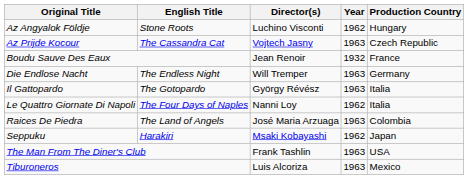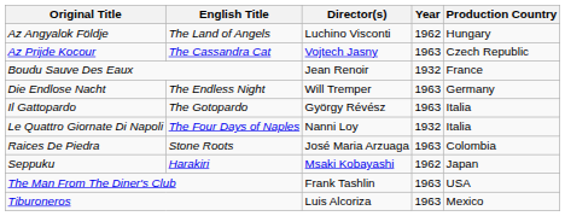 <table class="wikitable sortable">
 <tr>
 <th>Original Title</th>
 <th>English Title</th>
 <th>Director(s)</th>
 <th>Year</th>
 <th>Production Country</th>
 </tr>
 <tr>
 <td><em>Az Angyalok Földje</em></td>
-<td><em>Stone Roots</em></td>
+<td><em>The Land of Angels</em></td>
 <td>Luchino Visconti</td>
 <td>1962</td>
 <td>Hungary</td>
 </tr>
 <tr>
 <td><em><a href='#'>Az Prijde Kocour</a></em></td>
 <td><em><a href='#'>The Cassandra Cat</a></em></td>
 <td><a href='#'>Vojtech Jasny</a></td>
 <td>1963</td>
 <td>Czech Republic</td>
 </tr>
 <tr>
 <td colspan="2"><em>Boudu Sauve Des Eaux</em></td>
 <td>Jean Renoir</td>
 <td>1932</td>
 <td>France</td>
 </tr>
 <tr>
 <td><em>Die Endlose Nacht</em></td>
 <td><em>The Endless Night</em></td>
 <td>Will Tremper</td>
 <td>1963</td>
 <td>Germany</td>
 </tr>
 <tr>
 <td><em>Il Gattopardo</em></td>
 <td><em>The Gotopardo</em></td>
 <td>György Révész</td>
 <td>1963</td>
 <td>Italia</td>
 </tr>
 <tr>
 <td><em>Le Quattro Giornate Di Napoli</em></td>
 <td><em><a href='#'>The Four Days of Naples</a></em></td>
 <td>Nanni Loy</td>
-<td>1962</td>
+<td>1932</td>
 <td>Italia</td>
 </tr>
 <tr>
 <td><em>Raices De Piedra</em></td>
-<td><em>The Land of Angels</em></td>
+<td><em>Stone Roots</em></td>
 <td>José Maria Arzuaga</td>
 <td>1963</td>
 <td>Colombia</td>
 </tr>
 <tr>
 <td><em>Seppuku</em></td>
 <td><em><a href='#'>Harakiri</a></em></td>
 <td><a href='#'>Msaki Kobayashi</a></td>
 <td>1962</td>
 <td>Japan</td>
 </tr>
 <tr>
 <td colspan="2"><em><a href='#'>The Man From The Diner's Club</a></em></td>
 <td>Frank Tashlin</td>
 <td>1963</td>
 <td>USA</td>
 </tr>
 <tr>
 <td colspan="2"><em><a href='#'>Tiburoneros</a></em></td>
 <td>Luis Alcoriza</td>
 <td>1963</td>
 <td>Mexico</td>
 </tr>
 </table>
